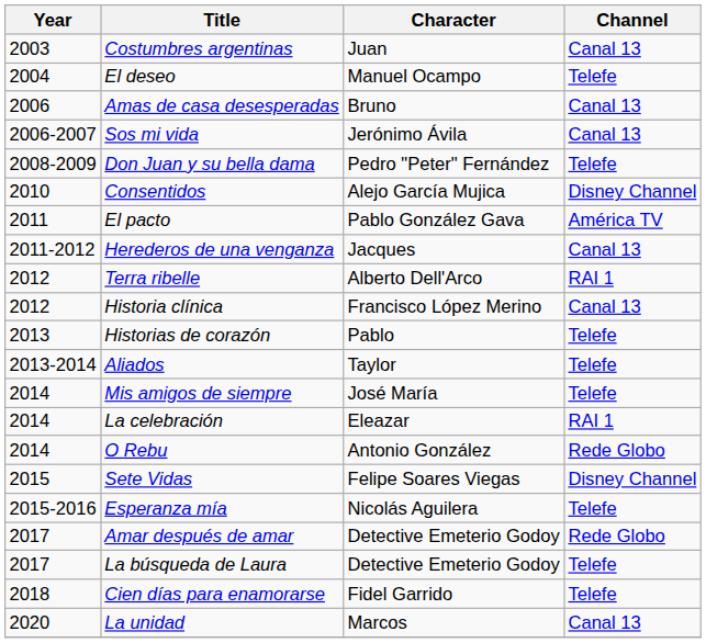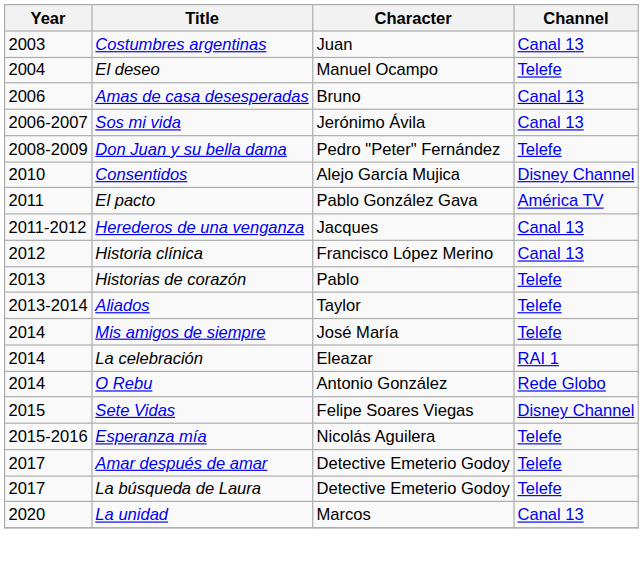 <table class="wikitable" style="font-size: 90%;">
 <tr>
 <th>Year</th>
 <th>Title</th>
 <th>Character</th>
 <th>Channel</th>
 </tr>
 <tr>
 <td>2003</td>
 <td><em><a href='#'>Costumbres argentinas</a></em></td>
 <td>Juan</td>
 <td><a href='#'>Canal 13</a></td>
 </tr>
 <tr>
 <td>2004</td>
 <td><em>El deseo</em></td>
 <td>Manuel Ocampo</td>
 <td><a href='#'>Telefe</a></td>
 </tr>
 <tr>
 <td>2006</td>
 <td><em><a href='#'>Amas de casa desesperadas</a></em></td>
 <td>Bruno</td>
 <td><a href='#'>Canal 13</a></td>
 </tr>
 <tr>
 <td>2006-2007</td>
 <td><em><a href='#'>Sos mi vida</a></em></td>
 <td>Jerónimo Ávila</td>
 <td><a href='#'>Canal 13</a></td>
 </tr>
 <tr>
 <td>2008-2009</td>
 <td><em><a href='#'>Don Juan y su bella dama</a></em></td>
 <td>Pedro "Peter" Fernández</td>
 <td><a href='#'>Telefe</a></td>
 </tr>
 <tr>
 <td>2010</td>
 <td><em><a href='#'>Consentidos</a></em></td>
 <td>Alejo García Mujica</td>
 <td><a href='#'>Disney Channel</a></td>
 </tr>
 <tr>
 <td>2011</td>
 <td><em>El pacto</em></td>
 <td>Pablo González Gava</td>
 <td><a href='#'>América TV</a></td>
 </tr>
 <tr>
 <td>2011-2012</td>
 <td><em><a href='#'>Herederos de una venganza</a></em></td>
 <td>Jacques</td>
 <td><a href='#'>Canal 13</a></td>
 </tr>
 <tr>
 <td>2012</td>
-<td><em><a href='#'>Terra ribelle</a></em></td>
-<td>Alberto Dell'Arco</td>
-<td><a href='#'>RAI 1</a></td>
-</tr>
-<tr>
-<td>2012</td>
 <td><em>Historia clínica</em></td>
 <td>Francisco López Merino</td>
 <td><a href='#'>Canal 13</a></td>
 </tr>
 <tr>
 <td>2013</td>
 <td><em>Historias de corazón</em></td>
 <td>Pablo</td>
 <td><a href='#'>Telefe</a></td>
 </tr>
 <tr>
 <td>2013-2014</td>
 <td><em><a href='#'>Aliados</a></em></td>
 <td>Taylor</td>
 <td><a href='#'>Telefe</a></td>
 </tr>
 <tr>
 <td>2014</td>
 <td><em><a href='#'>Mis amigos de siempre</a></em></td>
 <td>José María</td>
 <td><a href='#'>Telefe</a></td>
 </tr>
 <tr>
 <td>2014</td>
 <td><em>La celebración</em></td>
 <td>Eleazar</td>
 <td><a href='#'>RAI 1</a></td>
 </tr>
 <tr>
 <td>2014</td>
 <td><em><a href='#'>O Rebu</a></em></td>
 <td>Antonio González</td>
 <td><a href='#'>Rede Globo</a></td>
 </tr>
 <tr>
 <td>2015</td>
 <td><em><a href='#'>Sete Vidas</a></em></td>
 <td>Felipe Soares Viegas</td>
 <td><a href='#'>Disney Channel</a></td>
 </tr>
 <tr>
 <td>2015-2016</td>
 <td><em><a href='#'>Esperanza mía</a></em></td>
 <td>Nicolás Aguilera</td>
 <td><a href='#'>Telefe</a></td>
 </tr>
 <tr>
 <td>2017</td>
 <td><em><a href='#'>Amar después de amar</a></em></td>
 <td>Detective Emeterio Godoy</td>
-<td><a href='#'>Rede Globo</a></td>
+<td><a href='#'>Telefe</a></td>
 </tr>
 <tr>
 <td>2017</td>
 <td><em>La búsqueda de Laura</em></td>
 <td>Detective Emeterio Godoy</td>
-<td><a href='#'>Telefe</a></td>
-</tr>
-<tr>
-<td>2018</td>
-<td><em><a href='#'>Cien días para enamorarse</a></em></td>
-<td>Fidel Garrido</td>
 <td><a href='#'>Telefe</a></td>
 </tr>
 <tr>
 <td>2020</td>
 <td><em><a href='#'>La unidad</a></em></td>
 <td>Marcos</td>
 <td><a href='#'>Canal 13</a></td>
 </tr>
 <tr>
 </tr>
 </table>
